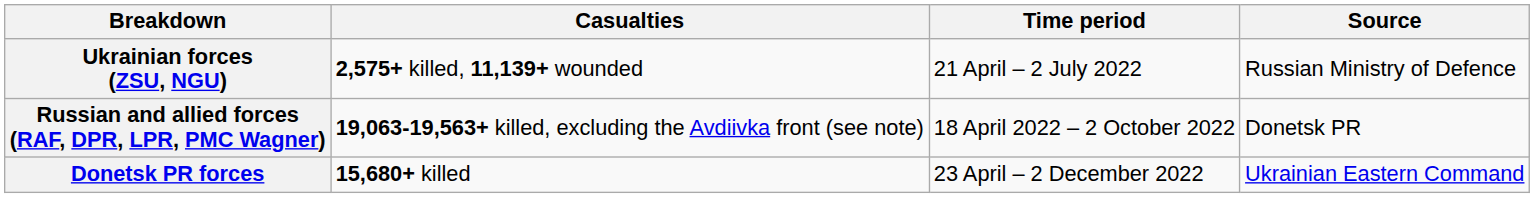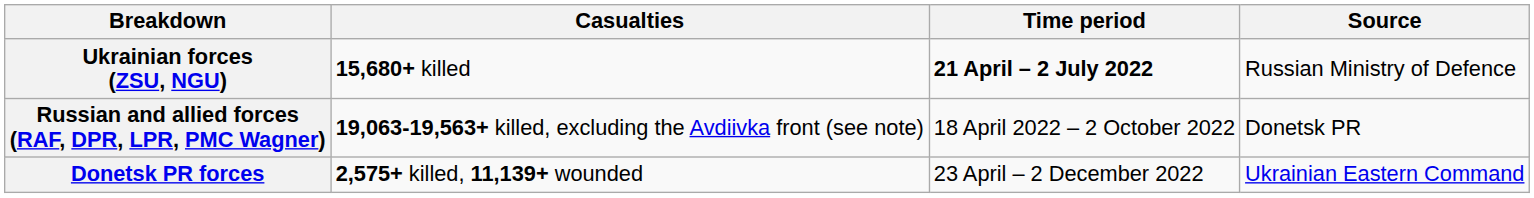 <table class="wikitable plainrowheaders">
 <tr>
 <th scope="col">Breakdown</th>
 <th scope="col">Casualties</th>
 <th scope="col">Time period</th>
 <th scope="col">Source</th>
 </tr>
 <tr>
 <th scope="row"><strong>Ukrainian forces</strong><br>(<a href='#'>ZSU</a>, <a href='#'>NGU</a>)</th>
-<td><strong>2,575+</strong> killed, <strong>11,139+</strong> wounded</td>
-<td>21 April – 2 July 2022</td>
+<td><strong>15,680+</strong> killed</td>
+<td><strong>21 April – 2 July 2022</strong></td>
 <td>Russian Ministry of Defence</td>
 </tr>
 <tr>
 <th scope="row"><strong>Russian and allied forces</strong><br>(<a href='#'>RAF</a>, <a href='#'>DPR</a>, <a href='#'>LPR</a>, <a href='#'>PMC Wagner</a>)</th>
 <td><strong>19,063-19,563+</strong> killed, excluding the <a href='#'>Avdiivka</a> front (see  note)</td>
 <td>18 April 2022 – 2 October 2022</td>
 <td>Donetsk PR</td>
 </tr>
 <tr>
 <th scope="row"><strong><a href='#'>Donetsk PR forces</a></strong></th>
-<td><strong>15,680+</strong> killed</td>
+<td><strong>2,575+</strong> killed, <strong>11,139+</strong> wounded</td>
 <td>23 April – 2 December 2022</td>
 <td><a href='#'>Ukrainian Eastern Command</a></td>
 </tr>
 </table>
